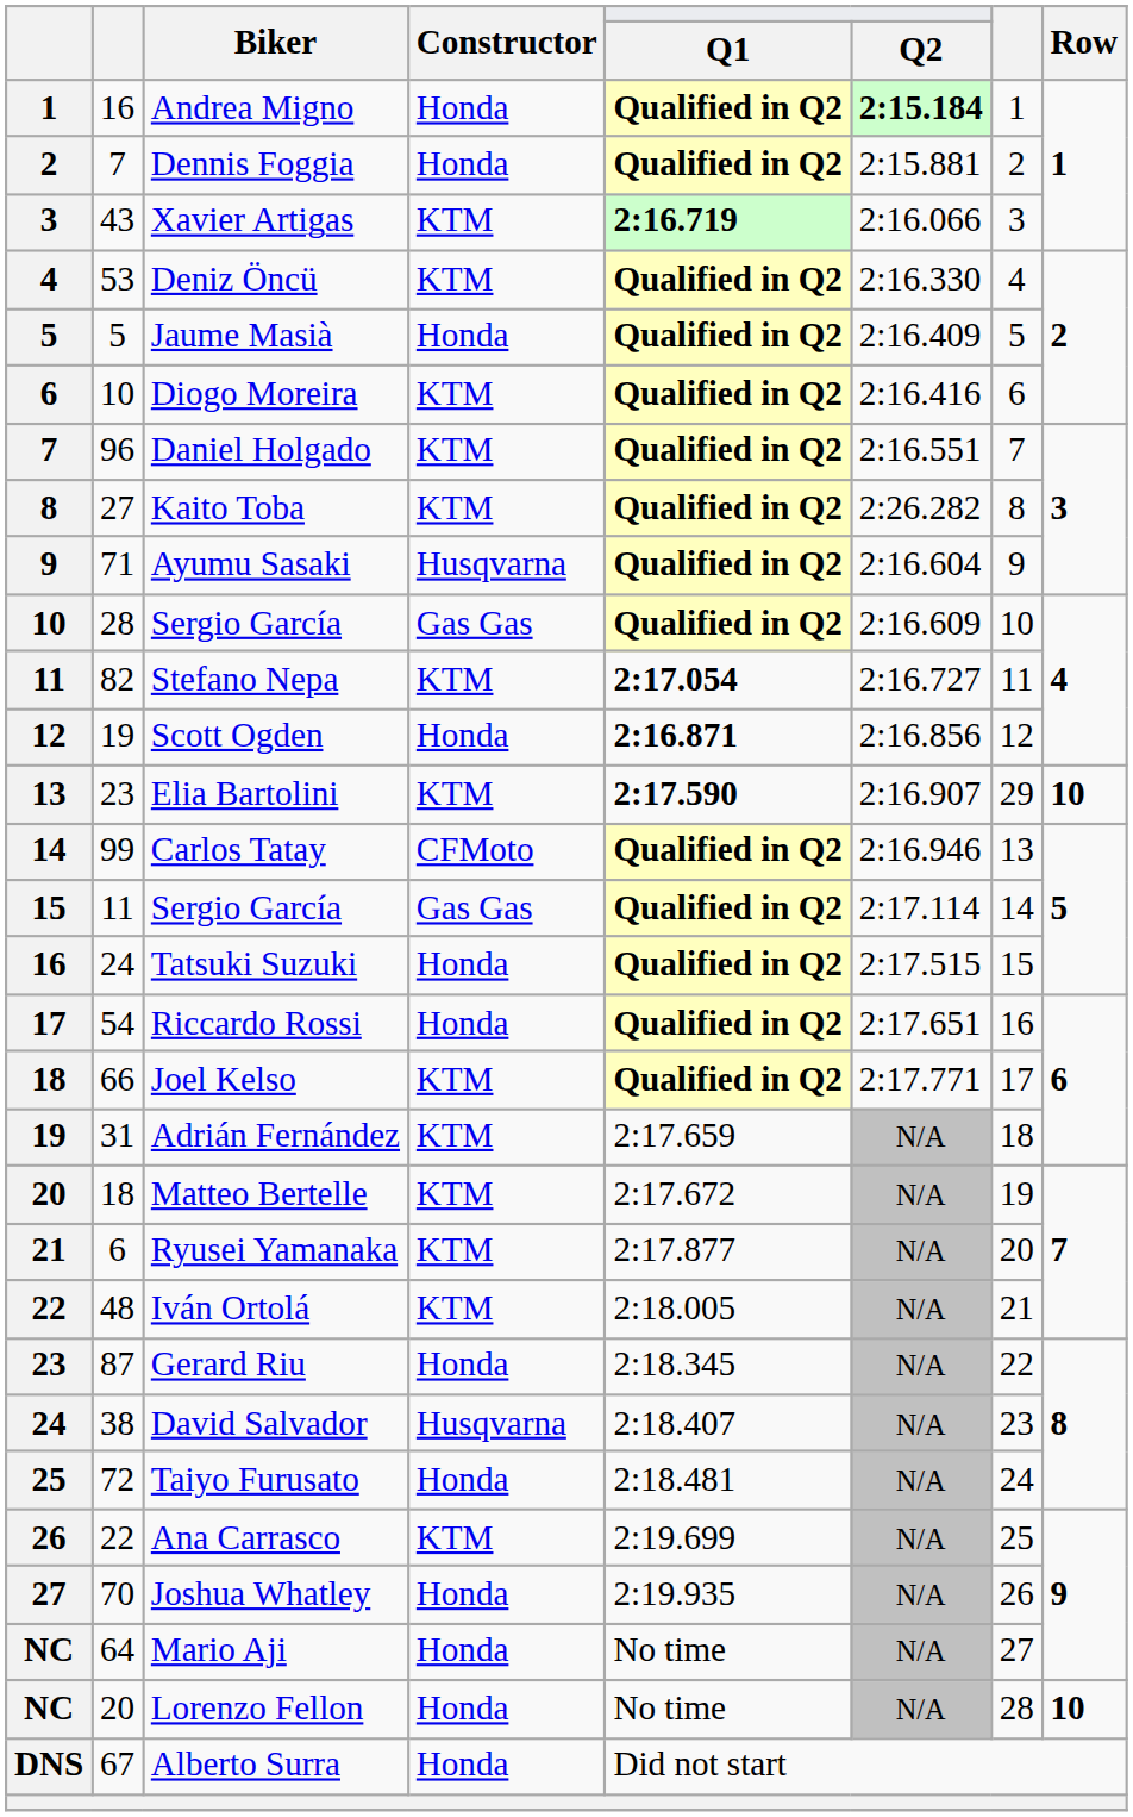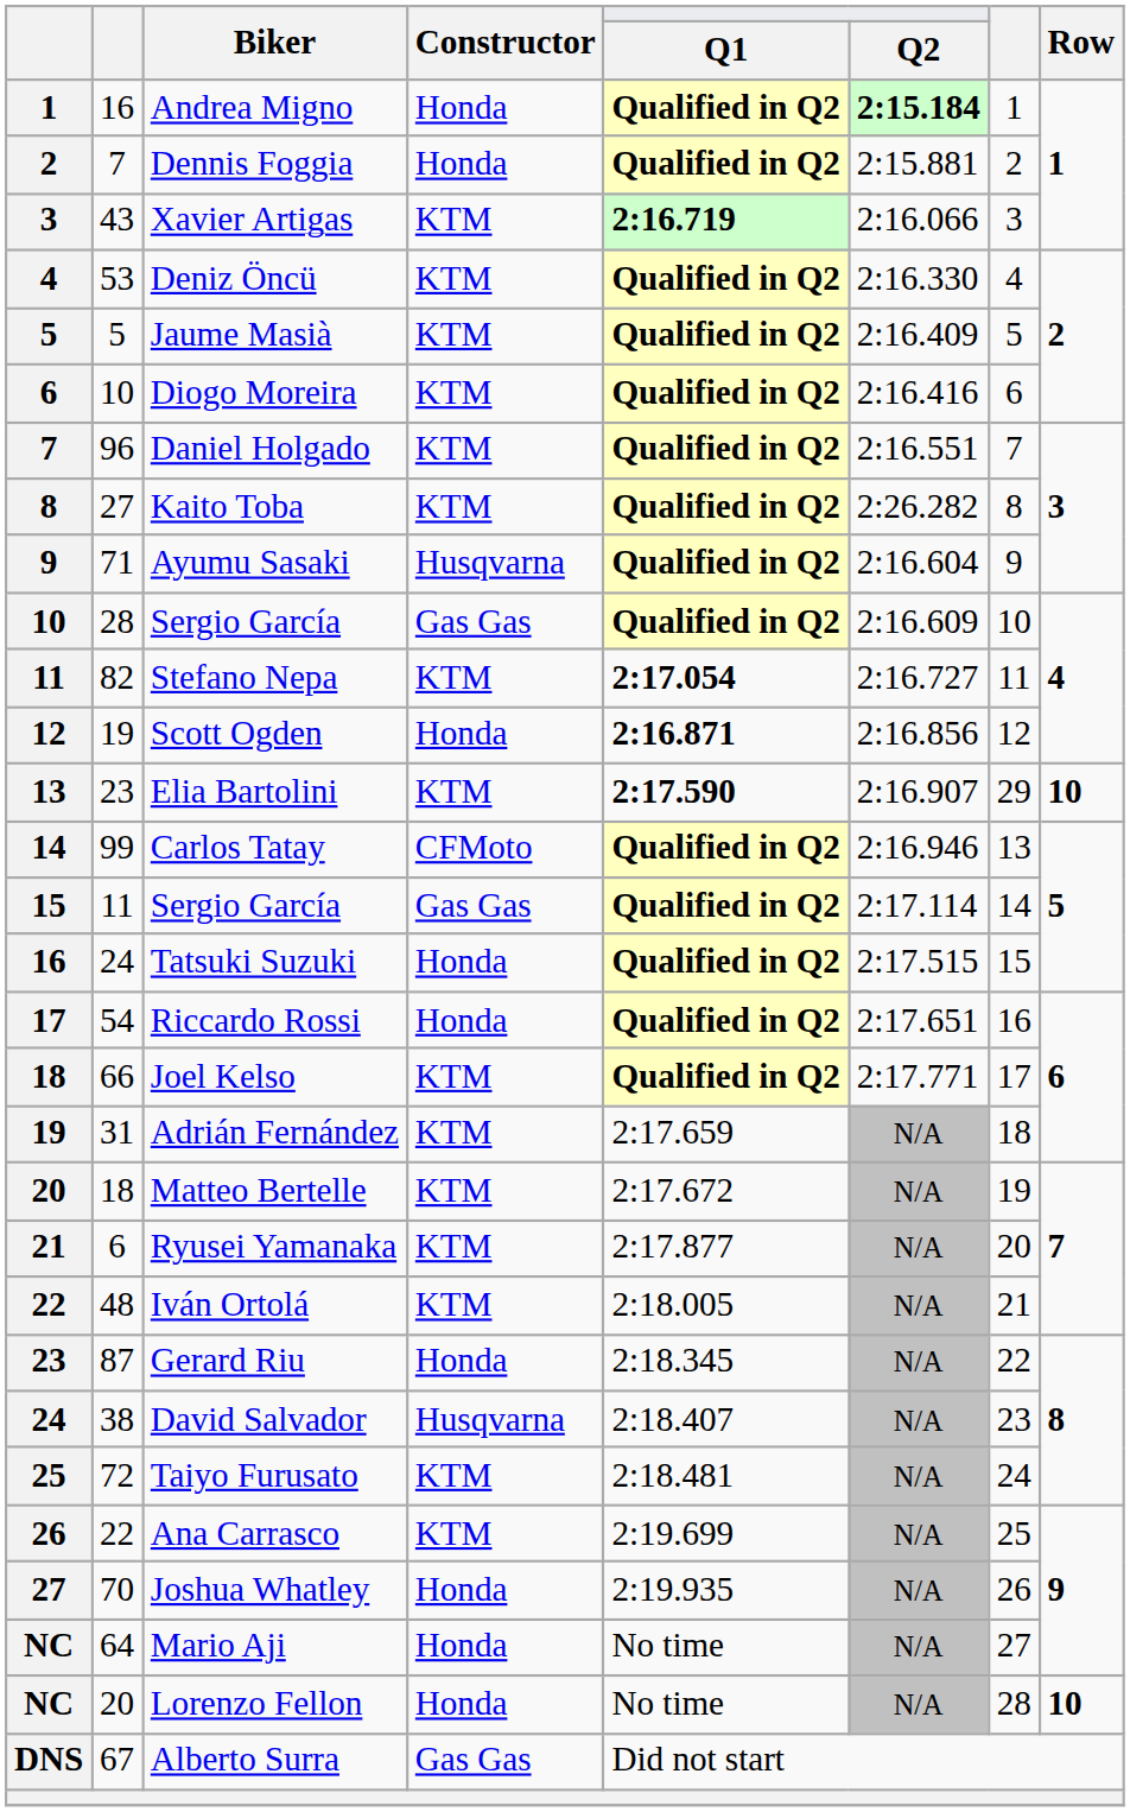 <table class="wikitable sortable" style="font-size: 85%;">
 <tr>
 <th rowspan="2"></th>
 <th rowspan="2"></th>
 <th rowspan="2">Biker</th>
 <th rowspan="2">Constructor</th>
 <th colspan="2" style="background:#eaecf0; text-align:center;"></th>
 <th rowspan="2"></th>
 <th rowspan="2">Row</th>
 </tr>
 <tr>
 <th scope="col">Q1</th>
 <th scope="col">Q2</th>
 </tr>
 <tr>
 <th scope="row">1</th>
 <td align="center">16</td>
 <td> <a href='#'>Andrea Migno</a></td>
 <td><a href='#'>Honda</a></td>
 <td style="background:#ffffbf;"><strong>Qualified in Q2</strong></td>
 <td style="background:#ccffcc;"><strong>2:15.184</strong></td>
 <td align="center">1</td>
 <td rowspan="3"><strong>1</strong></td>
 </tr>
 <tr>
 <th scope="row">2</th>
 <td align="center">7</td>
 <td> <a href='#'>Dennis Foggia</a></td>
 <td><a href='#'>Honda</a></td>
 <td style="background:#ffffbf;"><strong>Qualified in Q2</strong></td>
 <td>2:15.881</td>
 <td align="center">2</td>
 </tr>
 <tr>
 <th scope="row">3</th>
 <td align="center">43</td>
 <td> <a href='#'>Xavier Artigas</a></td>
 <td><a href='#'>KTM</a></td>
 <td style="background:#ccffcc;"><strong>2:16.719</strong></td>
 <td>2:16.066</td>
 <td align="center">3</td>
 </tr>
 <tr>
 <th scope="row">4</th>
 <td align="center">53</td>
 <td> <a href='#'>Deniz Öncü</a></td>
 <td><a href='#'>KTM</a></td>
 <td style="background:#ffffbf;"><strong>Qualified in Q2</strong></td>
 <td>2:16.330</td>
 <td align="center">4</td>
 <td rowspan="3"><strong>2</strong></td>
 </tr>
 <tr>
 <th scope="row">5</th>
 <td align="center">5</td>
 <td> <a href='#'>Jaume Masià</a></td>
-<td><a href='#'>Honda</a></td>
+<td><a href='#'>KTM</a></td>
 <td style="background:#ffffbf;"><strong>Qualified in Q2</strong></td>
 <td>2:16.409</td>
 <td align="center">5</td>
 </tr>
 <tr>
 <th scope="row">6</th>
 <td align="center">10</td>
 <td> <a href='#'>Diogo Moreira</a></td>
 <td><a href='#'>KTM</a></td>
 <td style="background:#ffffbf;"><strong>Qualified in Q2</strong></td>
 <td>2:16.416</td>
 <td align="center">6</td>
 </tr>
 <tr>
 <th scope="row">7</th>
 <td align="center">96</td>
 <td> <a href='#'>Daniel Holgado</a></td>
 <td><a href='#'>KTM</a></td>
 <td style="background:#ffffbf;"><strong>Qualified in Q2</strong></td>
 <td>2:16.551</td>
 <td align="center">7</td>
 <td rowspan="3"><strong>3</strong></td>
 </tr>
 <tr>
 <th scope="row">8</th>
 <td align="center">27</td>
 <td> <a href='#'>Kaito Toba</a></td>
 <td><a href='#'>KTM</a></td>
 <td style="background:#ffffbf;"><strong>Qualified in Q2</strong></td>
 <td>2:26.282</td>
 <td align="center">8</td>
 </tr>
 <tr>
 <th scope="row">9</th>
 <td align="center">71</td>
 <td> <a href='#'>Ayumu Sasaki</a></td>
 <td><a href='#'>Husqvarna</a></td>
 <td style="background:#ffffbf;"><strong>Qualified in Q2</strong></td>
 <td>2:16.604</td>
 <td align="center">9</td>
 </tr>
 <tr>
 <th scope="row">10</th>
 <td align="center">28</td>
 <td> <a href='#'>Sergio García</a></td>
 <td><a href='#'>Gas Gas</a></td>
 <td style="background:#ffffbf;"><strong>Qualified in Q2</strong></td>
 <td>2:16.609</td>
 <td align="center">10</td>
 <td rowspan="3"><strong>4</strong></td>
 </tr>
 <tr>
 <th scope="row">11</th>
 <td align="center">82</td>
 <td> <a href='#'>Stefano Nepa</a></td>
 <td><a href='#'>KTM</a></td>
 <td><strong>2:17.054</strong></td>
 <td>2:16.727</td>
 <td align="center">11</td>
 </tr>
 <tr>
 <th scope="row">12</th>
 <td align="center">19</td>
 <td> <a href='#'>Scott Ogden</a></td>
 <td><a href='#'>Honda</a></td>
 <td><strong>2:16.871</strong></td>
 <td>2:16.856</td>
 <td align="center">12</td>
 </tr>
 <tr>
 <th scope="row">13</th>
 <td align="center">23</td>
 <td> <a href='#'>Elia Bartolini</a></td>
 <td><a href='#'>KTM</a></td>
 <td><strong>2:17.590</strong></td>
 <td>2:16.907</td>
 <td align="center">29</td>
 <td><strong>10</strong></td>
 </tr>
 <tr>
 <th scope="row">14</th>
 <td align="center">99</td>
 <td> <a href='#'>Carlos Tatay</a></td>
 <td><a href='#'>CFMoto</a></td>
 <td style="background:#ffffbf;"><strong>Qualified in Q2</strong></td>
 <td>2:16.946</td>
 <td align="center">13</td>
 <td rowspan="3"><strong>5</strong></td>
 </tr>
 <tr>
 <th scope="row">15</th>
 <td align="center">11</td>
 <td> <a href='#'>Sergio García</a></td>
 <td><a href='#'>Gas Gas</a></td>
 <td style="background:#ffffbf;"><strong>Qualified in Q2</strong></td>
 <td>2:17.114</td>
 <td align="center">14</td>
 </tr>
 <tr>
 <th scope="row">16</th>
 <td align="center">24</td>
 <td> <a href='#'>Tatsuki Suzuki</a></td>
 <td><a href='#'>Honda</a></td>
 <td style="background:#ffffbf;"><strong>Qualified in Q2</strong></td>
 <td>2:17.515</td>
 <td align="center">15</td>
 </tr>
 <tr>
 <th scope="row">17</th>
 <td align="center">54</td>
 <td> <a href='#'>Riccardo Rossi</a></td>
 <td><a href='#'>Honda</a></td>
 <td style="background:#ffffbf;"><strong>Qualified in Q2</strong></td>
 <td>2:17.651</td>
 <td align="center">16</td>
 <td rowspan="3"><strong>6</strong></td>
 </tr>
 <tr>
 <th scope="row">18</th>
 <td align="center">66</td>
 <td> <a href='#'>Joel Kelso</a></td>
 <td><a href='#'>KTM</a></td>
 <td style="background:#ffffbf;"><strong>Qualified in Q2</strong></td>
 <td>2:17.771</td>
 <td align="center">17</td>
 </tr>
 <tr>
 <th scope="row">19</th>
 <td align="center">31</td>
 <td> <a href='#'>Adrián Fernández</a></td>
 <td><a href='#'>KTM</a></td>
 <td>2:17.659</td>
 <td style="background: silver" align="center" data-sort-value="19"><small>N/A</small></td>
 <td align="center">18</td>
 </tr>
 <tr>
 <th scope="row">20</th>
 <td align="center">18</td>
 <td> <a href='#'>Matteo Bertelle</a></td>
 <td><a href='#'>KTM</a></td>
 <td>2:17.672</td>
 <td style="background: silver" align="center" data-sort-value="20"><small>N/A</small></td>
 <td align="center">19</td>
 <td rowspan="3"><strong>7</strong></td>
 </tr>
 <tr>
 <th scope="row">21</th>
 <td align="center">6</td>
 <td> <a href='#'>Ryusei Yamanaka</a></td>
 <td><a href='#'>KTM</a></td>
 <td>2:17.877</td>
 <td style="background: silver" align="center" data-sort-value="21"><small>N/A</small></td>
 <td align="center">20</td>
 </tr>
 <tr>
 <th scope="row">22</th>
 <td align="center">48</td>
 <td> <a href='#'>Iván Ortolá</a></td>
 <td><a href='#'>KTM</a></td>
 <td>2:18.005</td>
 <td style="background: silver" align="center" data-sort-value="22"><small>N/A</small></td>
 <td align="center">21</td>
 </tr>
 <tr>
 <th scope="row">23</th>
 <td align="center">87</td>
 <td> <a href='#'>Gerard Riu</a></td>
 <td><a href='#'>Honda</a></td>
 <td>2:18.345</td>
 <td style="background: silver" align="center" data-sort-value="23"><small>N/A</small></td>
 <td align="center">22</td>
 <td rowspan="3"><strong>8</strong></td>
 </tr>
 <tr>
 <th scope="row">24</th>
 <td align="center">38</td>
 <td> <a href='#'>David Salvador</a></td>
 <td><a href='#'>Husqvarna</a></td>
 <td>2:18.407</td>
 <td style="background: silver" align="center" data-sort-value="24"><small>N/A</small></td>
 <td align="center">23</td>
 </tr>
 <tr>
 <th scope="row">25</th>
 <td align="center">72</td>
 <td> <a href='#'>Taiyo Furusato</a></td>
-<td><a href='#'>Honda</a></td>
+<td><a href='#'>KTM</a></td>
 <td>2:18.481</td>
 <td style="background: silver" align="center" data-sort-value="25"><small>N/A</small></td>
 <td align="center">24</td>
 </tr>
 <tr>
 <th scope="row">26</th>
 <td align="center">22</td>
 <td> <a href='#'>Ana Carrasco</a></td>
 <td><a href='#'>KTM</a></td>
 <td>2:19.699</td>
 <td style="background: silver" align="center" data-sort-value="26"><small>N/A</small></td>
 <td align="center">25</td>
 <td rowspan="3"><strong>9</strong></td>
 </tr>
 <tr>
 <th scope="row">27</th>
 <td align="center">70</td>
 <td> <a href='#'>Joshua Whatley</a></td>
 <td><a href='#'>Honda</a></td>
 <td>2:19.935</td>
 <td style="background: silver" align="center" data-sort-value="27"><small>N/A</small></td>
 <td align="center">26</td>
 </tr>
 <tr>
 <th scope="row">NC</th>
 <td align="center">64</td>
 <td> <a href='#'>Mario Aji</a></td>
 <td><a href='#'>Honda</a></td>
 <td>No time</td>
 <td style="background: silver" align="center" data-sort-value="28"><small>N/A</small></td>
 <td align="center">27</td>
 </tr>
 <tr>
 <th scope="row">NC</th>
 <td align="center">20</td>
 <td> <a href='#'>Lorenzo Fellon</a></td>
 <td><a href='#'>Honda</a></td>
 <td>No time</td>
 <td style="background: silver" align="center" data-sort-value="NC"><small>N/A</small></td>
 <td align="center">28</td>
 <td><strong>10</strong></td>
 </tr>
 <tr>
 <th scope="row">DNS</th>
 <td align="center">67</td>
 <td> <a href='#'>Alberto Surra</a></td>
-<td><a href='#'>Honda</a></td>
+<td><a href='#'>Gas Gas</a></td>
 <td colspan="4">Did not start</td>
 </tr>
 <tr>
 <th colspan="8"></th>
 </tr>
 <tr>
 </tr>
 </table>
